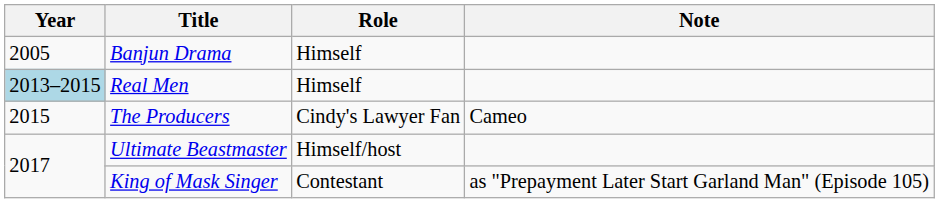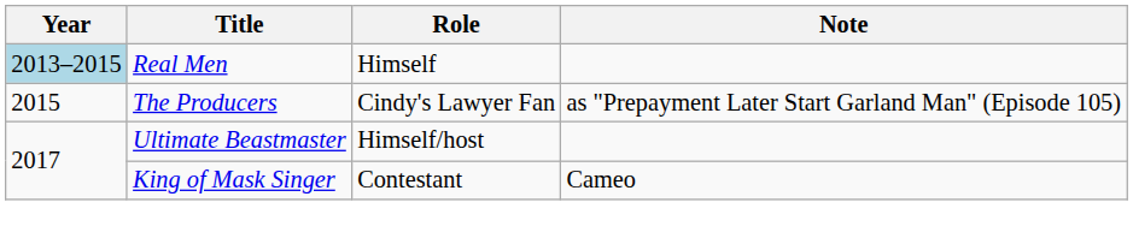 <table class="wikitable">
 <tr>
 <th>Year</th>
 <th>Title</th>
 <th>Role</th>
 <th>Note</th>
-</tr>
-<tr>
-<td>2005</td>
-<td><em><a href='#'>Banjun Drama</a></em></td>
-<td>Himself</td>
-<td></td>
 </tr>
 <tr>
 <td style="background: lightblue;">2013–2015</td>
 <td><em><a href='#'>Real Men</a></em></td>
 <td>Himself</td>
 <td></td>
 </tr>
 <tr>
 <td>2015</td>
 <td><em><a href='#'>The Producers</a></em></td>
 <td>Cindy's Lawyer Fan</td>
-<td>Cameo</td>
+<td>as "Prepayment Later Start Garland Man" (Episode 105)</td>
 </tr>
 <tr>
 <td rowspan=2>2017</td>
 <td><em><a href='#'>Ultimate Beastmaster</a></em></td>
 <td>Himself/host</td>
 <td></td>
 </tr>
 <tr>
 <td><em><a href='#'>King of Mask Singer</a></em></td>
 <td>Contestant</td>
-<td>as "Prepayment Later Start Garland Man" (Episode 105)</td>
+<td>Cameo</td>
 </tr>
 </table>
